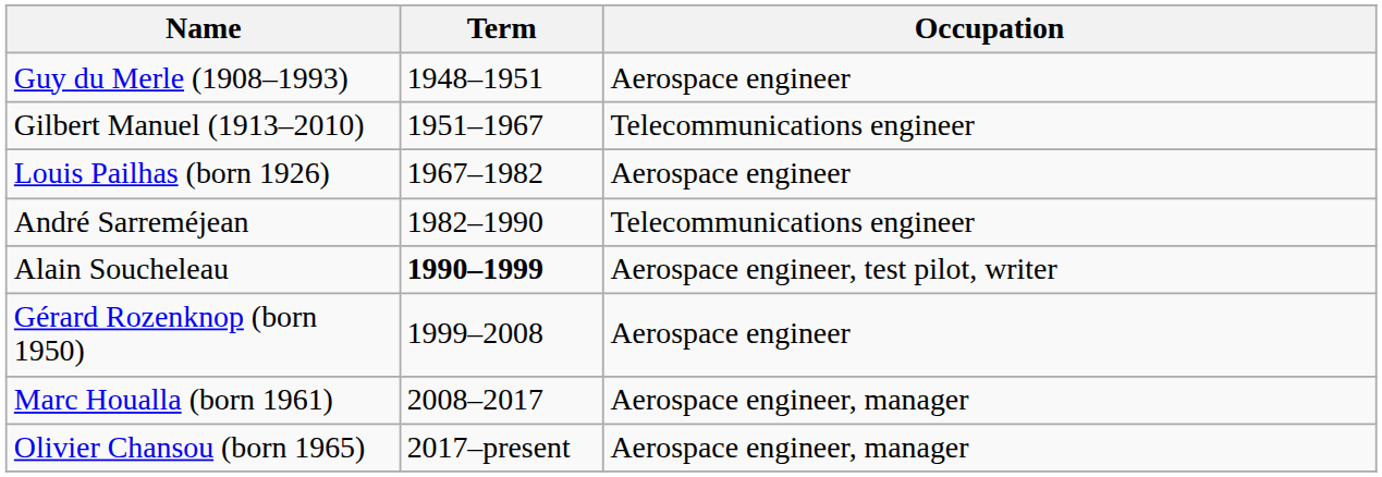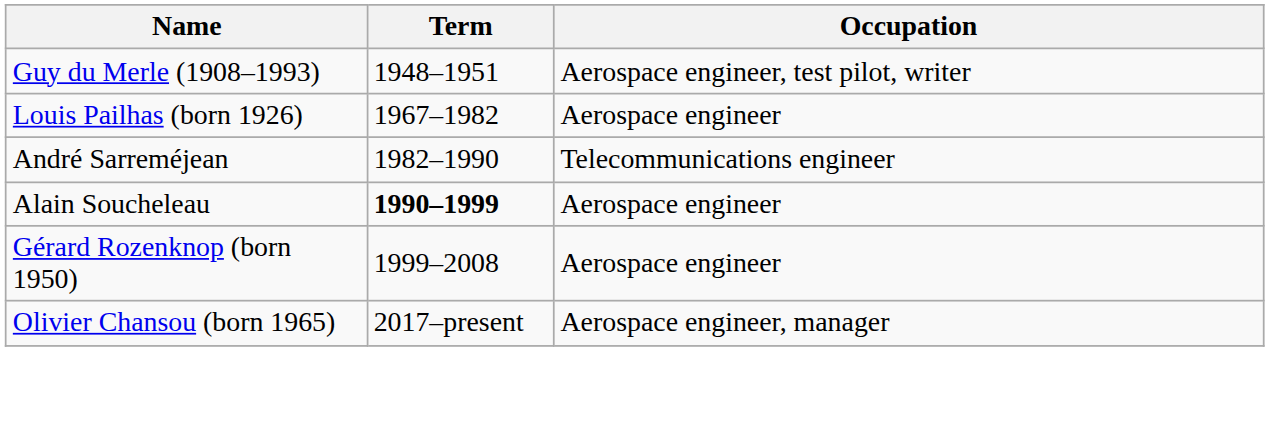 <table class="wikitable centre" style="margin: 1em auto 1em auto;">
 <tr>
 <th scope="col" style="width:200px;">Name</th>
 <th scope="col" style="width:100px;">Term</th>
 <th scope="col" style="width:400px;">Occupation</th>
 </tr>
 <tr>
 <td><a href='#'>Guy du Merle</a> (1908–1993)</td>
 <td>1948–1951</td>
-<td>Aerospace engineer</td>
-</tr>
-<tr>
-<td>Gilbert Manuel (1913–2010)</td>
-<td>1951–1967</td>
-<td>Telecommunications engineer</td>
+<td>Aerospace engineer, test pilot, writer</td>
 </tr>
 <tr>
 <td><a href='#'>Louis Pailhas</a> (born 1926)</td>
 <td>1967–1982</td>
 <td>Aerospace engineer</td>
 </tr>
 <tr>
 <td>André Sarreméjean</td>
 <td>1982–1990</td>
 <td>Telecommunications engineer</td>
 </tr>
 <tr>
 <td>Alain Soucheleau</td>
 <td><strong>1990–1999</strong></td>
-<td>Aerospace engineer, test pilot, writer</td>
+<td>Aerospace engineer</td>
 </tr>
 <tr>
 <td><a href='#'>Gérard Rozenknop</a> (born 1950)</td>
 <td>1999–2008</td>
 <td>Aerospace engineer</td>
 </tr>
 <tr>
-<td><a href='#'>Marc Houalla</a> (born 1961)</td>
-<td>2008–2017</td>
-<td>Aerospace engineer, manager</td>
-</tr>
-<tr>
 <td><a href='#'>Olivier Chansou</a> (born 1965)</td>
 <td>2017–present</td>
 <td>Aerospace engineer, manager</td>
 </tr>
 </table>
